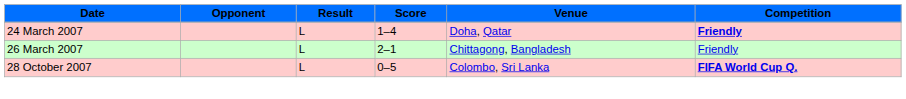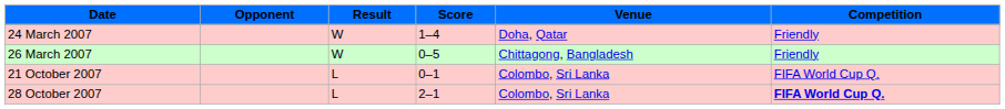 <table width=100% class="wikitable">
 <tr>
 <th style="background:#0070FF;"><span>Date</span></th>
 <th style="background:#0070FF;"><span>Opponent</span></th>
 <th style="background:#0070FF;"><span>Result</span></th>
 <th style="background:#0070FF;"><span>Score</span></th>
 <th style="background:#0070FF;"><span>Venue</span></th>
 <th style="background:#0070FF;"><span>Competition</span></th>
 </tr>
 <tr>
 </tr>
 <tr style="background:#FCC;">
 <td>24 March 2007</td>
 <td></td>
-<td>L</td>
+<td>W</td>
 <td>1–4</td>
 <td> <a href='#'>Doha</a>, <a href='#'>Qatar</a></td>
-<td><strong><a href='#'>Friendly</a></strong></td>
+<td><a href='#'>Friendly</a></td>
 </tr>
 <tr style="background:#CCFFCC;">
 <td>26 March 2007</td>
 <td></td>
-<td>L</td>
-<td>2–1</td>
+<td>W</td>
+<td>0–5</td>
 <td> <a href='#'>Chittagong</a>, <a href='#'>Bangladesh</a></td>
 <td><a href='#'>Friendly</a></td>
+</tr>
+<tr style="background:#FCC;">
+<td>21 October 2007</td>
+<td></td>
+<td>L</td>
+<td>0–1</td>
+<td> <a href='#'>Colombo</a>, <a href='#'>Sri Lanka</a></td>
+<td><a href='#'>FIFA World Cup Q.</a></td>
 </tr>
 <tr style="background:#FCC;">
 <td>28 October 2007</td>
 <td></td>
 <td>L</td>
-<td>0–5</td>
+<td>2–1</td>
 <td> <a href='#'>Colombo</a>, <a href='#'>Sri Lanka</a></td>
 <td><strong><a href='#'>FIFA World Cup Q.</a></strong></td>
 </tr>
 </table>
